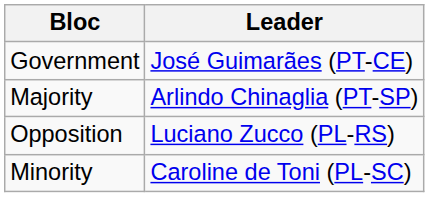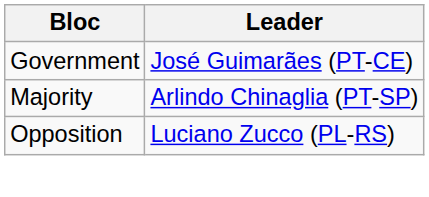 <table class="wikitable">
 <tr>
 <th>Bloc</th>
 <th>Leader</th>
 </tr>
 <tr>
 <td>Government</td>
 <td><a href='#'>José Guimarães</a> (<a href='#'>PT</a>-<a href='#'>CE</a>)</td>
 </tr>
 <tr>
 <td>Majority</td>
 <td><a href='#'>Arlindo Chinaglia</a> (<a href='#'>PT</a>-<a href='#'>SP</a>)</td>
 </tr>
 <tr>
 <td>Opposition</td>
 <td><a href='#'>Luciano Zucco</a> (<a href='#'>PL</a>-<a href='#'>RS</a>)</td>
 </tr>
-<tr>
-<td>Minority</td>
-<td><a href='#'>Caroline de Toni</a> (<a href='#'>PL</a>-<a href='#'>SC</a>)</td>
-</tr>
 </table>
